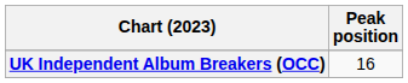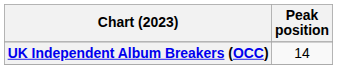 <table class="wikitable sortable plainrowheaders" style="text-align:center">
 <tr>
 <th scope="col">Chart (2023)</th>
 <th scope="col">Peak<br>position</th>
 </tr>
 <tr>
 </tr>
 <tr>
 </tr>
 <tr>
 <th scope="row"><a href='#'>UK Independent Album Breakers</a> (<a href='#'>OCC</a>)</th>
-<td>16</td>
+<td>14</td>
 </tr>
 <tr>
 </tr>
 <tr>
 </tr>
 <tr>
 </tr>
 <tr>
 </tr>
 </table>
